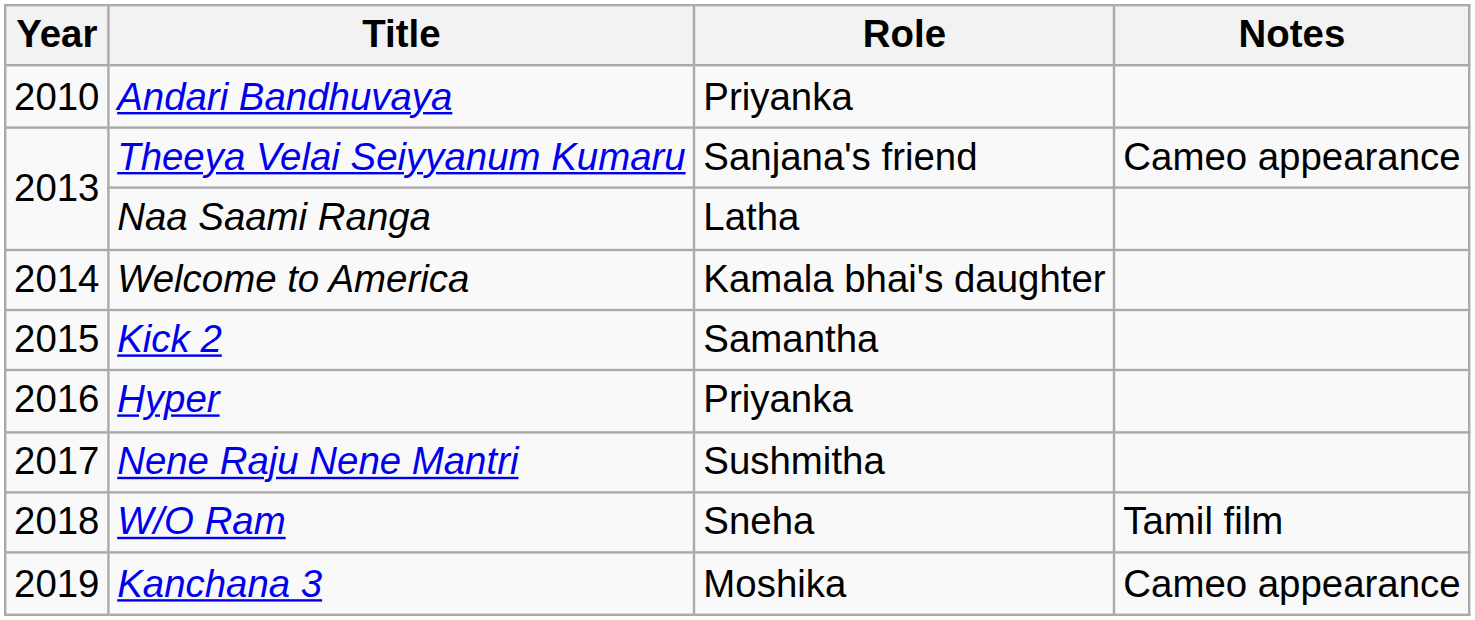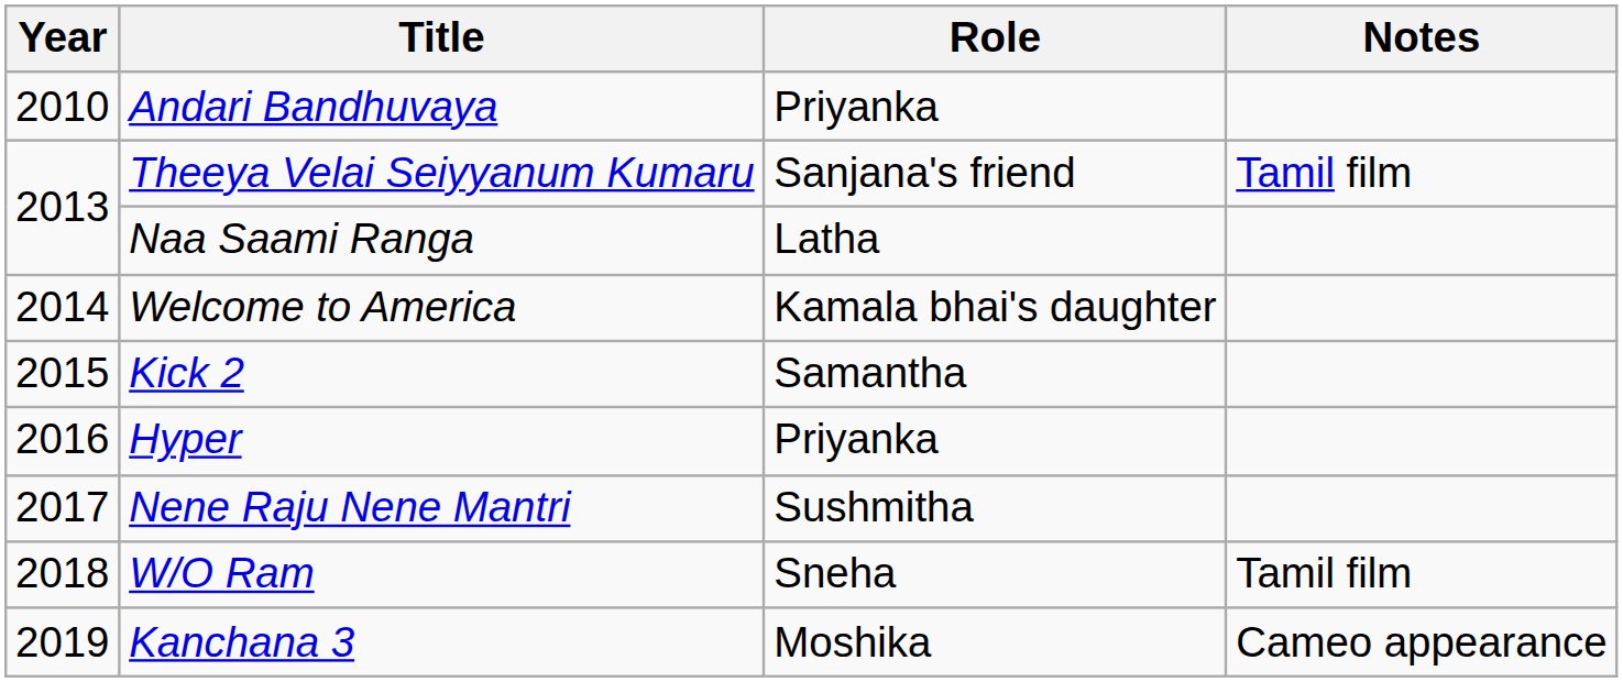 <table class="wikitable sortable">
 <tr>
 <th>Year</th>
 <th>Title</th>
 <th>Role</th>
 <th>Notes</th>
 </tr>
 <tr>
 <td>2010</td>
 <td><em><a href='#'>Andari Bandhuvaya</a></em></td>
 <td>Priyanka</td>
 <td></td>
 </tr>
 <tr>
 <td rowspan="2">2013</td>
 <td><em><a href='#'>Theeya Velai Seiyyanum Kumaru</a></em></td>
 <td>Sanjana's friend</td>
-<td>Cameo appearance</td>
+<td><a href='#'>Tamil</a> film</td>
 </tr>
 <tr>
 <td><em>Naa Saami Ranga</em></td>
 <td>Latha</td>
 <td></td>
 </tr>
 <tr>
 <td>2014</td>
 <td><em>Welcome to America</em></td>
 <td>Kamala bhai's daughter</td>
 <td></td>
 </tr>
 <tr>
 <td>2015</td>
 <td><em><a href='#'>Kick 2</a></em></td>
 <td>Samantha</td>
 <td></td>
 </tr>
 <tr>
 <td>2016</td>
 <td><em><a href='#'>Hyper</a></em></td>
 <td>Priyanka</td>
 <td></td>
 </tr>
 <tr>
 <td>2017</td>
 <td><em><a href='#'>Nene Raju Nene Mantri</a></em></td>
 <td>Sushmitha</td>
 <td></td>
 </tr>
 <tr>
 <td>2018</td>
 <td><em><a href='#'>W/O Ram</a></em></td>
 <td>Sneha</td>
 <td>Tamil film</td>
 </tr>
 <tr>
 <td>2019</td>
 <td><em><a href='#'>Kanchana 3</a></em></td>
 <td>Moshika</td>
 <td>Cameo appearance</td>
 </tr>
 </table>
